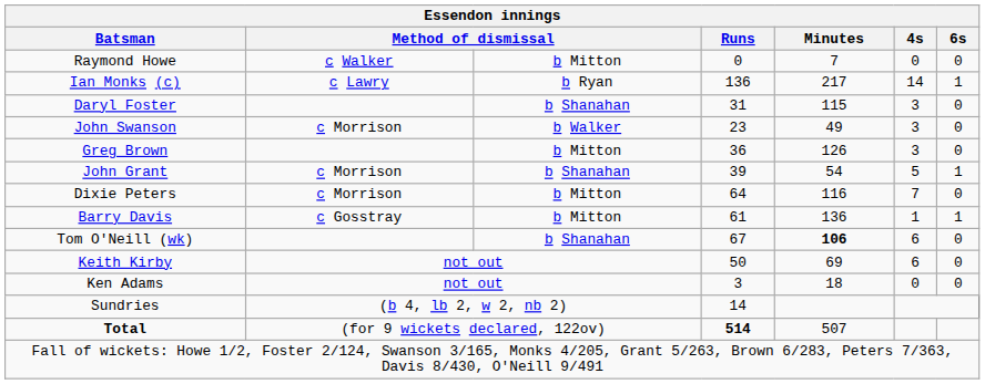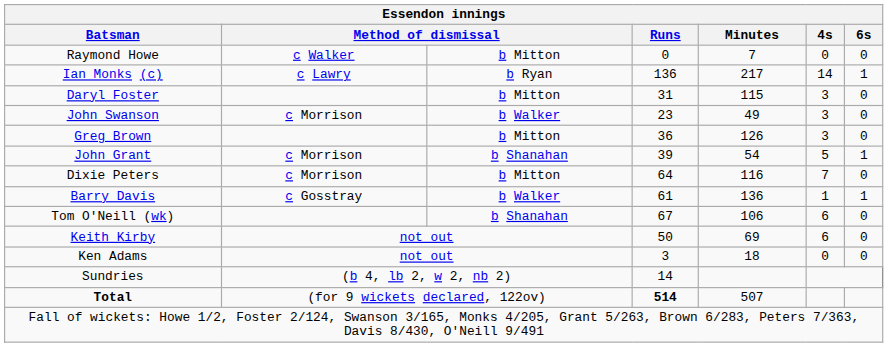 <table cellpadding="1" style="font-size:85%; border:gray solid 1px; text-align:center; width:60%;" class="wikitable">
 <tr>
 <th colspan="8">Essendon innings</th>
 </tr>
 <tr>
 <th><a href='#'>Batsman</a></th>
 <th colspan="2"><a href='#'>Method of dismissal</a></th>
 <th><a href='#'>Runs</a></th>
 <th>Minutes</th>
 <th>4s</th>
 <th>6s</th>
 </tr>
 <tr>
 <td>Raymond Howe</td>
 <td><a href='#'>c</a> <a href='#'>Walker</a></td>
 <td><a href='#'>b</a> Mitton</td>
 <td>0</td>
 <td>7</td>
 <td>0</td>
 <td>0</td>
 </tr>
 <tr>
 <td><a href='#'>Ian Monks</a> <a href='#'>(c)</a></td>
 <td><a href='#'>c</a> <a href='#'>Lawry</a></td>
 <td><a href='#'>b</a> Ryan</td>
 <td>136</td>
 <td>217</td>
 <td>14</td>
 <td>1</td>
 </tr>
 <tr>
 <td><a href='#'>Daryl Foster</a></td>
 <td></td>
-<td><a href='#'>b</a> <a href='#'>Shanahan</a></td>
+<td><a href='#'>b</a> Mitton</td>
 <td>31</td>
 <td>115</td>
 <td>3</td>
 <td>0</td>
 </tr>
 <tr>
 <td><a href='#'>John Swanson</a></td>
 <td><a href='#'>c</a> Morrison</td>
 <td><a href='#'>b</a> <a href='#'>Walker</a></td>
 <td>23</td>
 <td>49</td>
 <td>3</td>
 <td>0</td>
 </tr>
 <tr>
 <td><a href='#'>Greg Brown</a></td>
 <td></td>
 <td><a href='#'>b</a> Mitton</td>
 <td>36</td>
 <td>126</td>
 <td>3</td>
 <td>0</td>
 </tr>
 <tr>
 <td><a href='#'>John Grant</a></td>
 <td><a href='#'>c</a> Morrison</td>
 <td><a href='#'>b</a> <a href='#'>Shanahan</a></td>
 <td>39</td>
 <td>54</td>
 <td>5</td>
 <td>1</td>
 </tr>
 <tr>
 <td>Dixie Peters</td>
 <td><a href='#'>c</a> Morrison</td>
 <td><a href='#'>b</a> Mitton</td>
 <td>64</td>
 <td>116</td>
 <td>7</td>
 <td>0</td>
 </tr>
 <tr>
 <td><a href='#'>Barry Davis</a></td>
 <td><a href='#'>c</a> Gosstray</td>
-<td><a href='#'>b</a> Mitton</td>
+<td><a href='#'>b</a> <a href='#'>Walker</a></td>
 <td>61</td>
 <td>136</td>
 <td>1</td>
 <td>1</td>
 </tr>
 <tr>
 <td>Tom O'Neill (<a href='#'>wk</a>)</td>
 <td></td>
 <td><a href='#'>b</a> <a href='#'>Shanahan</a></td>
 <td>67</td>
-<td><strong>106</strong></td>
+<td>106</td>
 <td>6</td>
 <td>0</td>
 </tr>
 <tr>
 <td><a href='#'>Keith Kirby</a></td>
 <td colspan="2"><a href='#'>not out</a></td>
 <td>50</td>
 <td>69</td>
 <td>6</td>
 <td>0</td>
 </tr>
 <tr>
 <td>Ken Adams</td>
 <td colspan="2"><a href='#'>not out</a></td>
 <td>3</td>
 <td>18</td>
 <td>0</td>
 <td>0</td>
 </tr>
 <tr>
 <td>Sundries</td>
 <td colspan="2">(<a href='#'>b</a> 4, <a href='#'>lb</a> 2, <a href='#'>w</a> 2, <a href='#'>nb</a> 2)</td>
 <td>14</td>
 <td></td>
 </tr>
 <tr>
 <td><strong>Total</strong></td>
 <td colspan="2">(for 9 <a href='#'>wickets</a> <a href='#'>declared</a>, 122ov)</td>
 <td><strong> 514</strong></td>
 <td>507</td>
 <td></td>
 <td></td>
 </tr>
 <tr>
 <td colspan="8">Fall of wickets: Howe 1/2, Foster 2/124, Swanson 3/165, Monks 4/205, Grant 5/263, Brown 6/283, Peters 7/363, Davis 8/430, O'Neill 9/491</td>
 </tr>
 </table>
